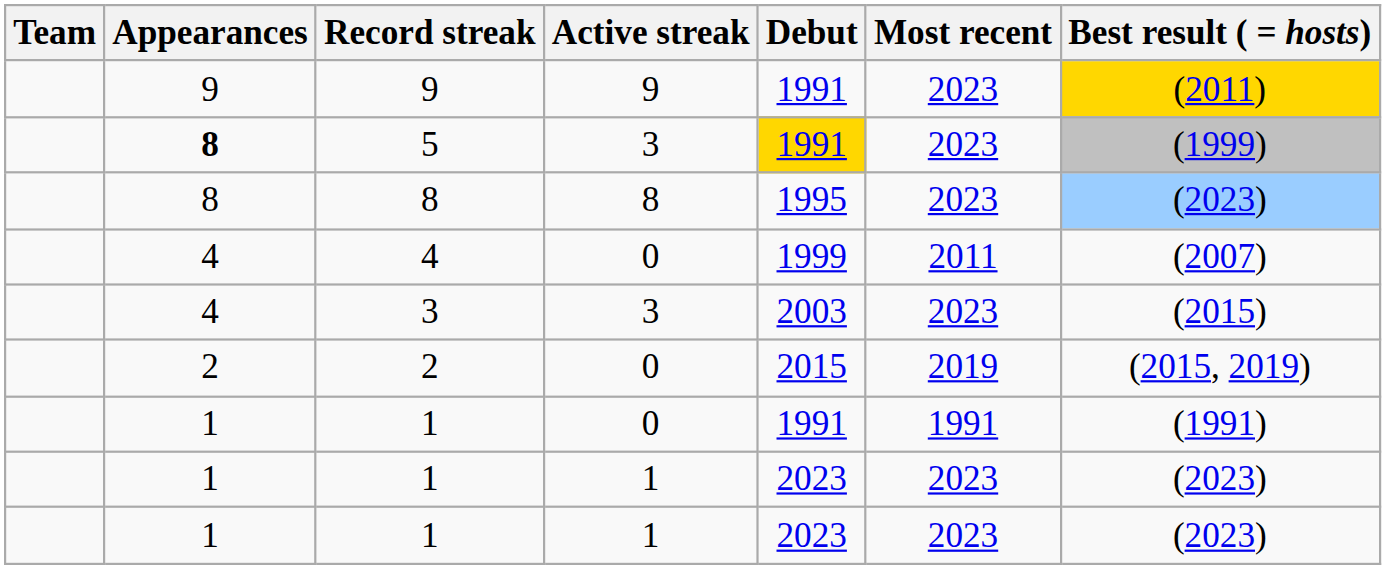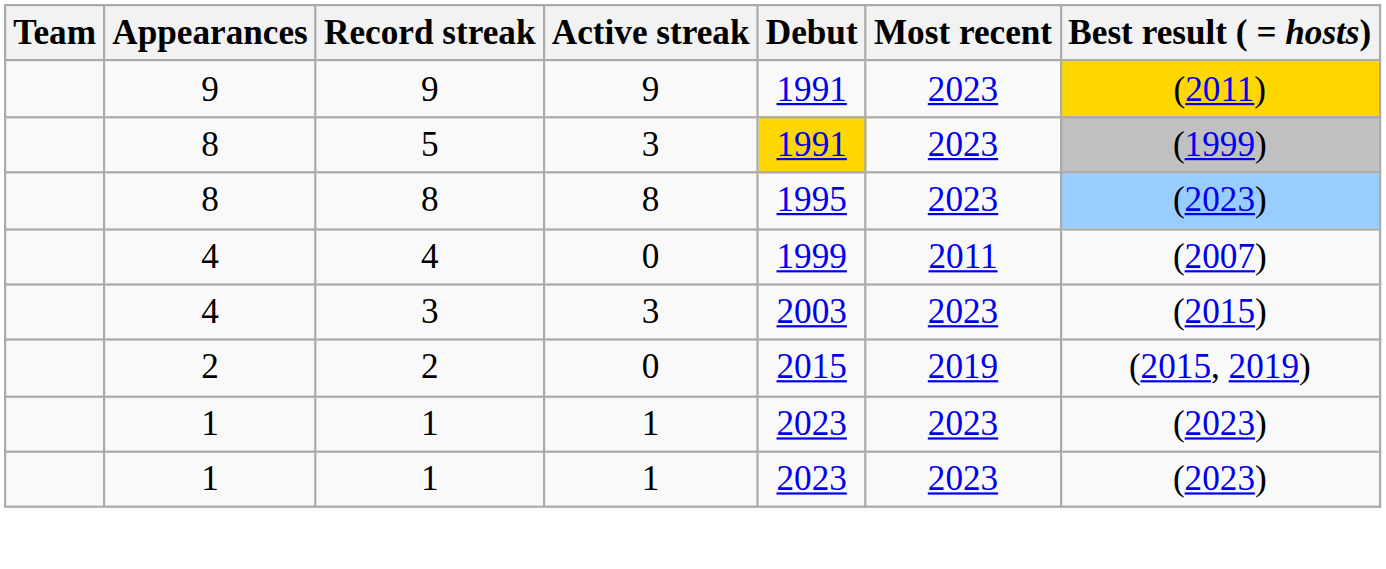 <table class="wikitable sortable" style="text-align: center">
 <tr>
 <th>Team</th>
 <th>Appearances</th>
 <th>Record streak</th>
 <th>Active streak</th>
 <th>Debut</th>
 <th>Most recent</th>
 <th>Best result (<em> = hosts</em>)</th>
 </tr>
 <tr>
 <td align=left></td>
 <td>9</td>
 <td>9</td>
 <td>9</td>
 <td><a href='#'>1991</a></td>
 <td><a href='#'>2023</a></td>
 <td bgcolor=gold> (<a href='#'>2011</a>)</td>
 </tr>
 <tr>
 <td align=left></td>
-<td><strong>8</strong></td>
+<td>8</td>
 <td>5</td>
 <td>3</td>
 <td style="background: gold;"><a href='#'>1991</a></td>
 <td><a href='#'>2023</a></td>
 <td bgcolor=silver> (<a href='#'>1999</a>)</td>
 </tr>
 <tr>
 <td align=left></td>
 <td>8</td>
 <td>8</td>
 <td>8</td>
 <td><a href='#'>1995</a></td>
 <td><a href='#'>2023</a></td>
 <td bgcolor=#9acdff> (<a href='#'>2023</a>)</td>
 </tr>
 <tr>
 <td align=left></td>
 <td>4</td>
 <td>4</td>
 <td>0</td>
 <td><a href='#'>1999</a></td>
 <td><a href='#'>2011</a></td>
 <td> (<a href='#'>2007</a>)</td>
 </tr>
 <tr>
 <td align=left></td>
 <td>4</td>
 <td>3</td>
 <td>3</td>
 <td><a href='#'>2003</a></td>
 <td><a href='#'>2023</a></td>
 <td> (<a href='#'>2015</a>)</td>
 </tr>
 <tr>
 <td align=left></td>
 <td>2</td>
 <td>2</td>
 <td>0</td>
 <td><a href='#'>2015</a></td>
 <td><a href='#'>2019</a></td>
 <td> (<a href='#'>2015</a>, <a href='#'>2019</a>)</td>
 </tr>
 <tr>
 <td align=left></td>
 <td>1</td>
 <td>1</td>
-<td>0</td>
-<td><a href='#'>1991</a></td>
-<td><a href='#'>1991</a></td>
-<td> (<a href='#'>1991</a>)</td>
-</tr>
-<tr>
-<td align=left></td>
-<td>1</td>
-<td>1</td>
 <td>1</td>
 <td><a href='#'>2023</a></td>
 <td><a href='#'>2023</a></td>
 <td> (<a href='#'>2023</a>)</td>
 </tr>
 <tr>
 <td align=left></td>
 <td>1</td>
 <td>1</td>
 <td>1</td>
 <td><a href='#'>2023</a></td>
 <td><a href='#'>2023</a></td>
 <td> (<a href='#'>2023</a>)</td>
 </tr>
 </table>
